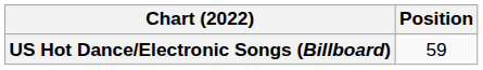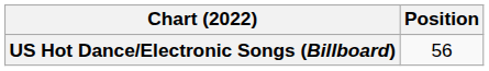 <table class="wikitable plainrowheaders" style="text-align:center">
 <tr>
 <th scope="col">Chart (2022)</th>
 <th scope="col">Position</th>
 </tr>
 <tr>
 <th scope="row">US Hot Dance/Electronic Songs (<em>Billboard</em>)</th>
-<td>59</td>
+<td>56</td>
 </tr>
 </table>
